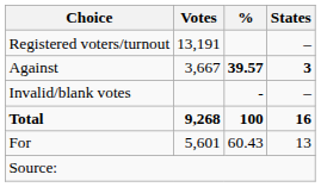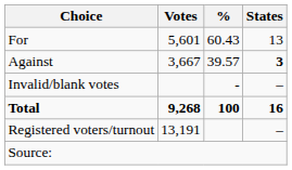 <table class=wikitable style=text-align:right>
 <tr>
 <th>Choice</th>
 <th>Votes</th>
 <th>%</th>
 <th>States</th>
 </tr>
 <tr>
-<td align=left>Registered voters/turnout</td>
-<td>13,191</td>
-<td></td>
-<td>–</td>
+<td align=left>For</td>
+<td>5,601</td>
+<td>60.43</td>
+<td>13</td>
 </tr>
 <tr>
 <td align=left>Against</td>
 <td>3,667</td>
-<td><strong>39.57</strong></td>
+<td>39.57</td>
 <td><strong>3</strong></td>
 </tr>
 <tr>
 <td align=left>Invalid/blank votes</td>
 <td></td>
 <td>-</td>
 <td>–</td>
 </tr>
 <tr>
 <td align=left><strong>Total</strong></td>
 <td><strong>9,268</strong></td>
 <td><strong>100</strong></td>
 <td><strong>16</strong></td>
 </tr>
 <tr>
-<td align=left>For</td>
-<td>5,601</td>
-<td>60.43</td>
-<td>13</td>
+<td align=left>Registered voters/turnout</td>
+<td>13,191</td>
+<td></td>
+<td>–</td>
 </tr>
 <tr>
 <td colspan=4 align=left>Source: </td>
 </tr>
 </table>
